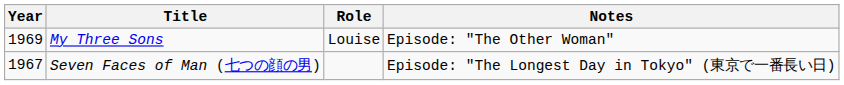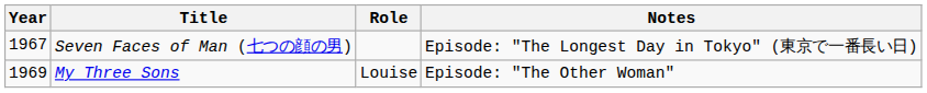 <table class="wikitable">
 <tr>
 <th>Year</th>
 <th>Title</th>
 <th>Role</th>
 <th>Notes</th>
 </tr>
 <tr>
+<td>1967</td>
+<td><em>Seven Faces of Man</em> (<a href='#'>七つの顔の男</a>)</td>
+<td></td>
+<td>Episode: "The Longest Day in Tokyo" (東京で一番長い日)</td>
+</tr>
+<tr>
 <td>1969</td>
 <td><em><a href='#'>My Three Sons</a></em></td>
 <td>Louise</td>
 <td>Episode: "The Other Woman"</td>
 </tr>
-<tr>
-<td>1967</td>
-<td><em>Seven Faces of Man</em> (<a href='#'>七つの顔の男</a>)</td>
-<td></td>
-<td>Episode: "The Longest Day in Tokyo" (東京で一番長い日)</td>
-</tr>
 </table>
